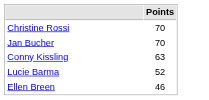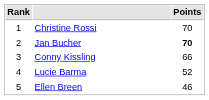 <table cellspacing="1" cellpadding="3" style="border:1px solid #AAAAAA;font-size:86%">
 <tr bgcolor="#E4E4E4">
+<th style="border-bottom:1px solid #AAAAAA" width=10>Rank</th>
 <th style="border-bottom:1px solid #AAAAAA" width=200></th>
 <th style="border-bottom:1px solid #AAAAAA" width=20>Points</th>
 </tr>
 <tr>
+<td align="center">1</td>
 <td> <a href='#'>Christine Rossi</a></td>
 <td align=center>70</td>
 </tr>
 <tr>
+<td align="center">2</td>
 <td> <a href='#'>Jan Bucher</a></td>
-<td align=center>70</td>
+<td align=center><strong>70</strong></td>
 </tr>
 <tr>
+<td align="center">3</td>
 <td> <a href='#'>Conny Kissling</a></td>
-<td align=center>63</td>
+<td align=center>66</td>
 </tr>
 <tr>
+<td align="center">4</td>
 <td> <a href='#'>Lucie Barma</a></td>
 <td align=center>52</td>
 </tr>
 <tr>
+<td align="center">5</td>
 <td> <a href='#'>Ellen Breen</a></td>
 <td align=center>46</td>
 </tr>
 </table>
